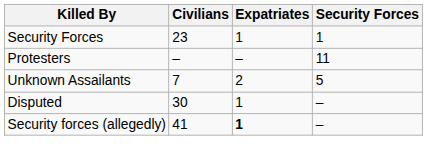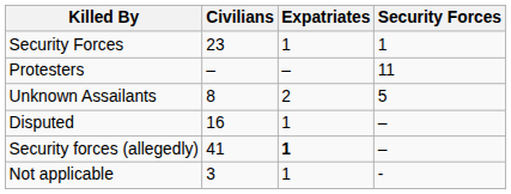 <table class="wikitable sortable">
 <tr>
 <th>Killed By</th>
 <th>Civilians</th>
 <th>Expatriates</th>
 <th>Security Forces</th>
 </tr>
 <tr>
 <td>Security Forces</td>
 <td>23</td>
 <td>1</td>
 <td>1</td>
 </tr>
 <tr>
 <td>Protesters</td>
 <td>–</td>
 <td>–</td>
 <td>11</td>
 </tr>
 <tr>
 <td>Unknown Assailants</td>
-<td>7</td>
+<td>8</td>
 <td>2</td>
 <td>5</td>
 </tr>
 <tr>
 <td>Disputed</td>
-<td>30</td>
+<td>16</td>
 <td>1</td>
 <td>–</td>
 </tr>
 <tr>
 <td>Security forces (allegedly)</td>
 <td>41</td>
 <td><strong>1</strong></td>
 <td>–</td>
 </tr>
+<tr>
+<td>Not applicable</td>
+<td>3</td>
+<td>1</td>
+<td>-</td>
+</tr>
 </table>
